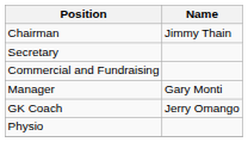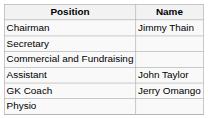 <table class=wikitable>
 <tr>
 <th>Position</th>
 <th>Name</th>
 </tr>
 <tr>
 <td>Chairman</td>
 <td>Jimmy Thain</td>
 </tr>
 <tr>
 <td>Secretary</td>
 <td></td>
 </tr>
 <tr>
 <td>Commercial and Fundraising</td>
 <td></td>
 </tr>
 <tr>
-<td>Manager</td>
-<td>Gary Monti</td>
+<td>Assistant</td>
+<td>John Taylor</td>
 </tr>
 <tr>
 <td>GK Coach</td>
 <td>Jerry Omango</td>
 </tr>
 <tr>
 <td>Physio</td>
 <td></td>
 </tr>
 <tr>
 </tr>
 </table>
